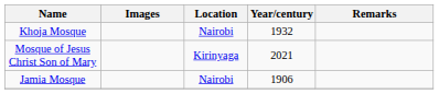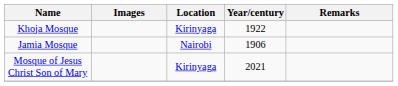 <table class=wikitable style="text-align:center">
 <tr>
 <th align=left width=200px>Name</th>
 <th align=center width=170px class=unsortable>Images</th>
 <th align=left width=100px>Location</th>
 <th align=left width=050px>Year/century</th>
 <th align=left width=250px class=unsortable>Remarks</th>
 </tr>
 <tr>
 <td><a href='#'>Khoja Mosque</a></td>
 <td></td>
+<td><a href='#'>Kirinyaga</a></td>
+<td>1922</td>
+<td></td>
+</tr>
+<tr>
+<td><a href='#'>Jamia Mosque</a></td>
+<td></td>
 <td><a href='#'>Nairobi</a></td>
-<td>1932</td>
+<td>1906</td>
 <td></td>
 </tr>
 <tr>
 <td><a href='#'>Mosque of Jesus Christ Son of Mary</a></td>
 <td></td>
 <td><a href='#'>Kirinyaga</a></td>
 <td>2021</td>
 <td></td>
 </tr>
 <tr>
-<td><a href='#'>Jamia Mosque</a></td>
-<td></td>
-<td><a href='#'>Nairobi</a></td>
-<td>1906</td>
-<td></td>
-</tr>
-<tr>
 </tr>
 </table>
